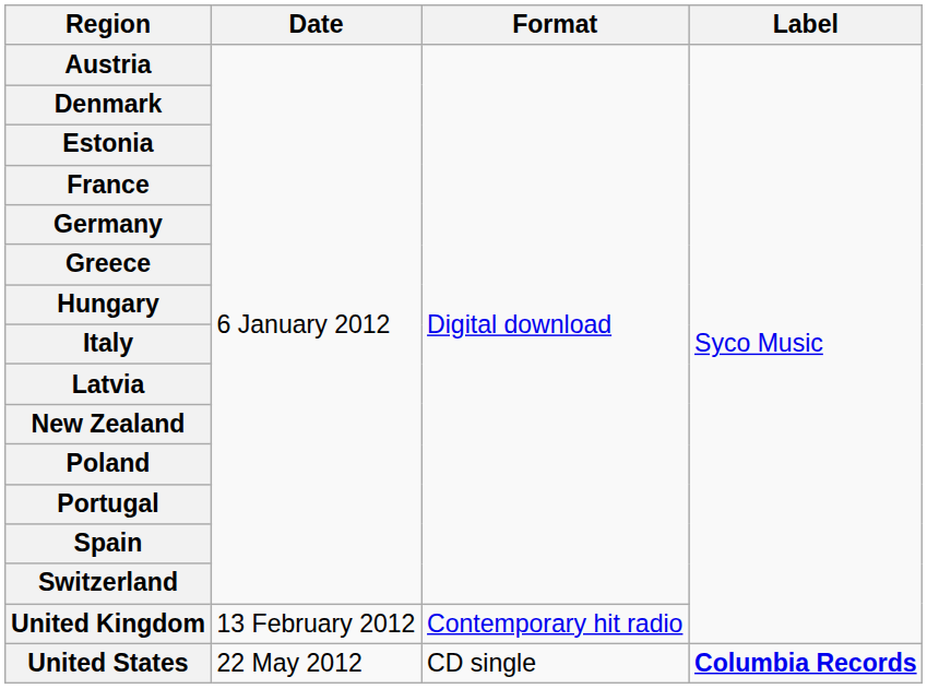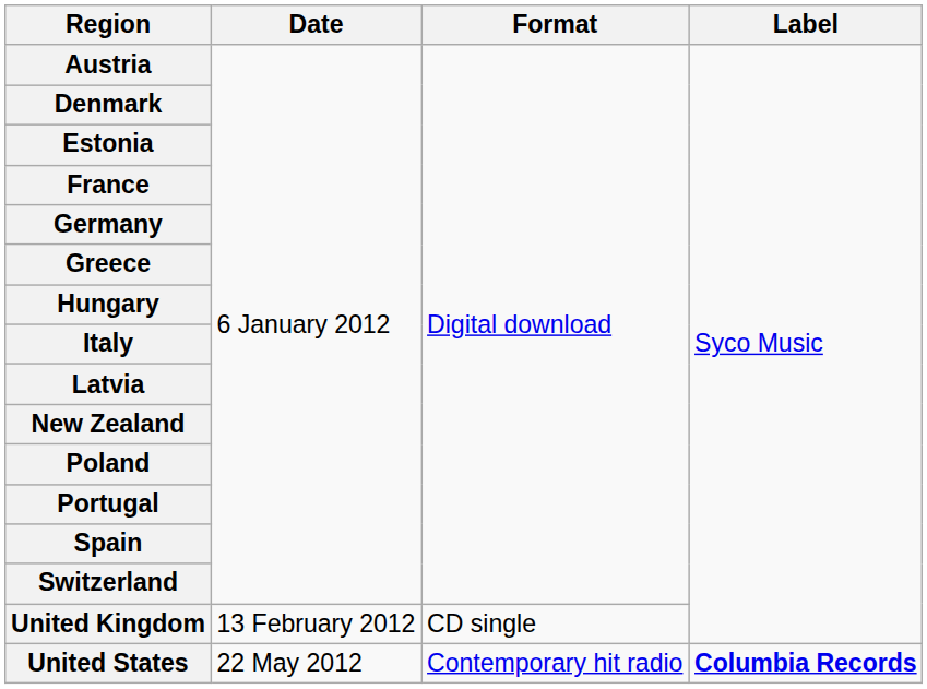 <table class="wikitable plainrowheaders">
 <tr>
 <th scope="col">Region</th>
 <th scope="col">Date</th>
 <th scope="col">Format</th>
 <th scope="col">Label</th>
 </tr>
 <tr>
 <th scope="row">Austria</th>
 <td rowspan="14">6 January 2012</td>
 <td rowspan="14"><a href='#'>Digital download</a></td>
 <td rowspan="15"><a href='#'>Syco Music</a></td>
 </tr>
 <tr>
 <th scope="row">Denmark</th>
 </tr>
 <tr>
 <th scope="row">Estonia</th>
 </tr>
 <tr>
 <th scope="row">France</th>
 </tr>
 <tr>
 <th scope="row">Germany</th>
 </tr>
 <tr>
 <th scope="row">Greece</th>
 </tr>
 <tr>
 <th scope="row">Hungary</th>
 </tr>
 <tr>
 <th scope="row">Italy</th>
 </tr>
 <tr>
 <th scope="row">Latvia</th>
 </tr>
 <tr>
 <th scope="row">New Zealand</th>
 </tr>
 <tr>
 <th scope="row">Poland</th>
 </tr>
 <tr>
 <th scope="row">Portugal</th>
 </tr>
 <tr>
 <th scope="row">Spain</th>
 </tr>
 <tr>
 <th scope="row">Switzerland</th>
 </tr>
 <tr>
 <th scope="row">United Kingdom</th>
 <td>13 February 2012</td>
-<td><a href='#'>Contemporary hit radio</a></td>
+<td>CD single</td>
 </tr>
 <tr>
 <th scope="row">United States</th>
 <td>22 May 2012</td>
-<td>CD single</td>
+<td><a href='#'>Contemporary hit radio</a></td>
 <td><strong><a href='#'>Columbia Records</a></strong></td>
 </tr>
 </table>
